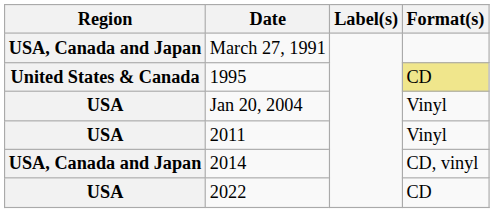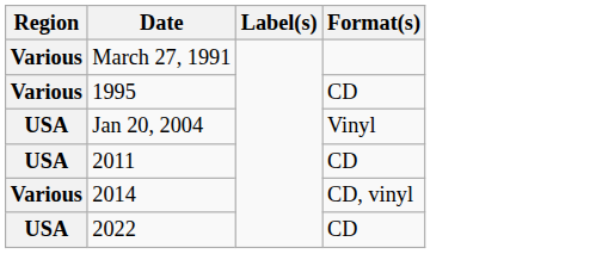 <table class="wikitable plainrowheaders">
 <tr>
 <th scope="col">Region</th>
 <th scope="col">Date</th>
 <th scope="col">Label(s)</th>
 <th scope="col">Format(s)</th>
 </tr>
 <tr>
-<th scope="row" rowspan="1">USA, Canada and Japan</th>
+<th scope="row" rowspan="1">Various</th>
 <td>March 27, 1991</td>
 <td rowspan="6"></td>
 <td></td>
 </tr>
 <tr>
-<th scope="row" rowspan="1">United States & Canada</th>
+<th scope="row" rowspan="1">Various</th>
 <td>1995</td>
-<td style="background: khaki;">CD</td>
+<td>CD</td>
 </tr>
 <tr>
 <th scope="row" rowspan="1">USA</th>
 <td>Jan 20, 2004</td>
 <td>Vinyl</td>
 </tr>
 <tr>
 <th scope="row" rowspan="1">USA</th>
 <td>2011</td>
-<td>Vinyl</td>
+<td>CD</td>
 </tr>
 <tr>
-<th scope="row" rowspan="1">USA, Canada and Japan</th>
+<th scope="row" rowspan="1">Various</th>
 <td>2014</td>
 <td>CD, vinyl</td>
 </tr>
 <tr>
 <th scope="row" rowspan="1">USA</th>
 <td>2022</td>
 <td>CD</td>
 </tr>
 </table>
